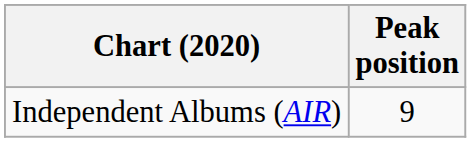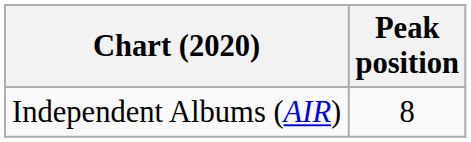 <table class="wikitable sortable plainrowheaders" style="text-align:center">
 <tr>
 <th scope="col">Chart (2020)</th>
 <th scope="col">Peak<br> position</th>
 </tr>
 <tr>
 <td>Independent Albums (<em><a href='#'>AIR</a></em>)</td>
-<td align="center">9</td>
+<td align="center">8</td>
 </tr>
 </table>
